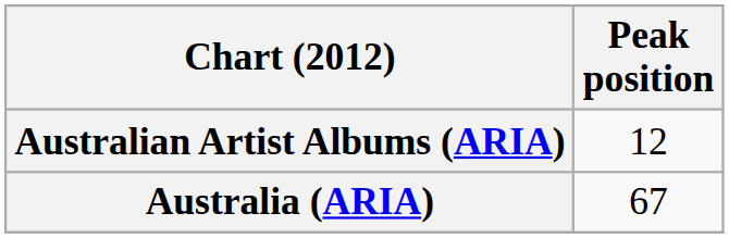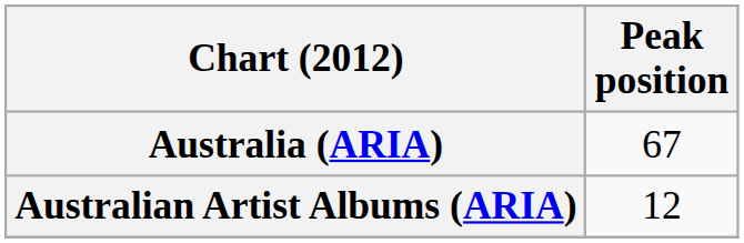 <table class="wikitable sortable plainrowheaders">
 <tr>
 <th scope="col">Chart (2012)</th>
 <th scope="col">Peak<br>position</th>
 </tr>
 <tr>
+<th scope="row">Australia (<a href='#'>ARIA</a>)</th>
+<td style="text-align:center;">67</td>
+</tr>
+<tr>
 <th scope="row">Australian Artist Albums (<a href='#'>ARIA</a>)</th>
 <td style="text-align:center;">12</td>
 </tr>
 <tr>
-<th scope="row">Australia (<a href='#'>ARIA</a>)</th>
-<td style="text-align:center;">67</td>
-</tr>
-<tr>
 </tr>
 </table>
